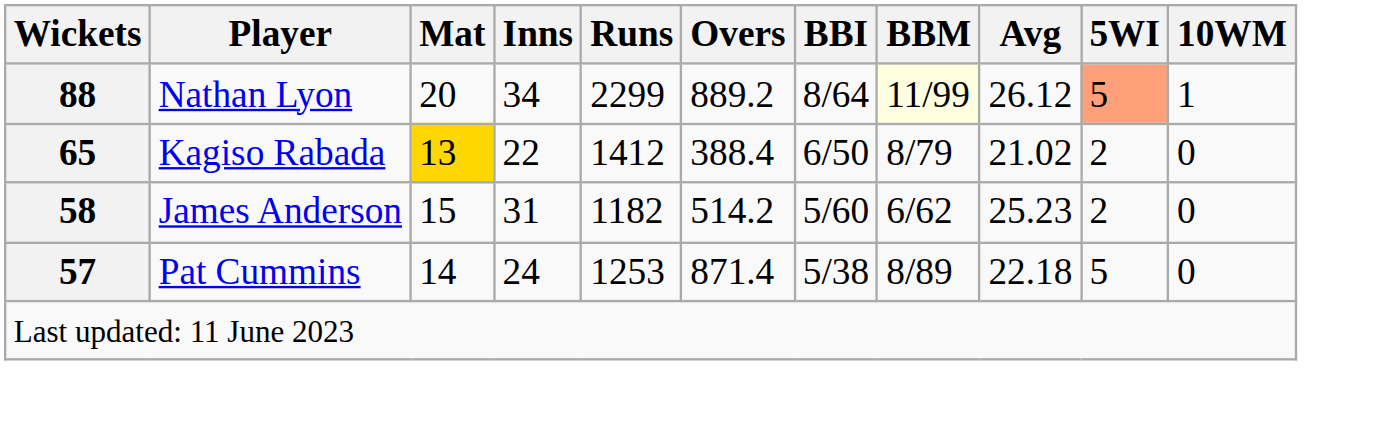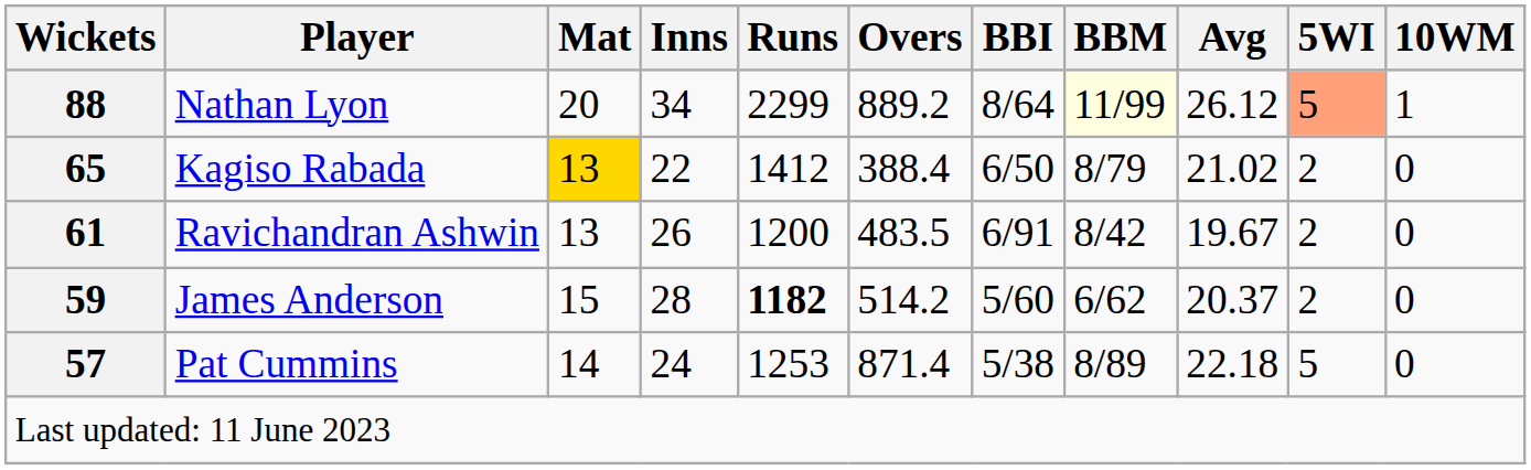 <table class="wikitable sortable">
 <tr>
 <th>Wickets</th>
 <th>Player</th>
 <th>Mat</th>
 <th>Inns</th>
 <th>Runs</th>
 <th>Overs</th>
 <th>BBI</th>
 <th>BBM</th>
 <th>Avg</th>
 <th>5WI</th>
 <th>10WM</th>
 </tr>
 <tr>
 <th>88</th>
 <td> <a href='#'>Nathan Lyon</a></td>
 <td>20</td>
 <td>34</td>
 <td>2299</td>
 <td>889.2</td>
 <td>8/64</td>
 <td style="background: lightyellow;">11/99</td>
 <td>26.12</td>
 <td style="background: lightsalmon;">5</td>
 <td>1</td>
 </tr>
 <tr>
 <th>65</th>
 <td> <a href='#'>Kagiso Rabada</a></td>
 <td style="background: gold;">13</td>
 <td>22</td>
 <td>1412</td>
 <td>388.4</td>
 <td>6/50</td>
 <td>8/79</td>
 <td>21.02</td>
 <td>2</td>
 <td>0</td>
 </tr>
 <tr>
-<th>58</th>
+<th>61</th>
+<td> <a href='#'>Ravichandran Ashwin</a></td>
+<td>13</td>
+<td>26</td>
+<td>1200</td>
+<td>483.5</td>
+<td>6/91</td>
+<td>8/42</td>
+<td>19.67</td>
+<td>2</td>
+<td>0</td>
+</tr>
+<tr>
+<th>59</th>
 <td> <a href='#'>James Anderson</a></td>
 <td>15</td>
-<td>31</td>
-<td>1182</td>
+<td>28</td>
+<td><strong>1182</strong></td>
 <td>514.2</td>
 <td>5/60</td>
 <td>6/62</td>
-<td>25.23</td>
+<td>20.37</td>
 <td>2</td>
 <td>0</td>
 </tr>
 <tr>
 <th>57</th>
 <td> <a href='#'>Pat Cummins</a></td>
 <td>14</td>
 <td>24</td>
 <td>1253</td>
 <td>871.4</td>
 <td>5/38</td>
 <td>8/89</td>
 <td>22.18</td>
 <td>5</td>
 <td>0</td>
 </tr>
 <tr class="sortbottom">
 <td colspan="11"><small> Last updated: 11 June 2023</small></td>
 </tr>
 </table>
